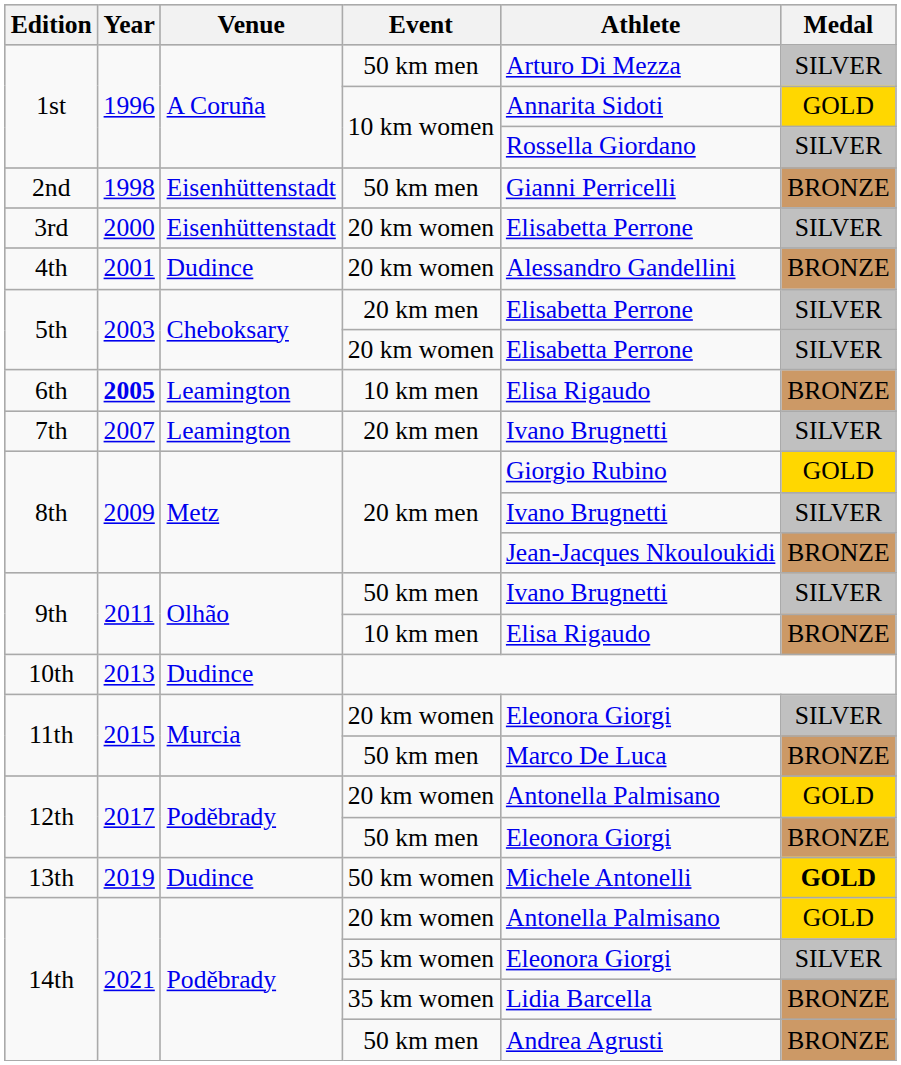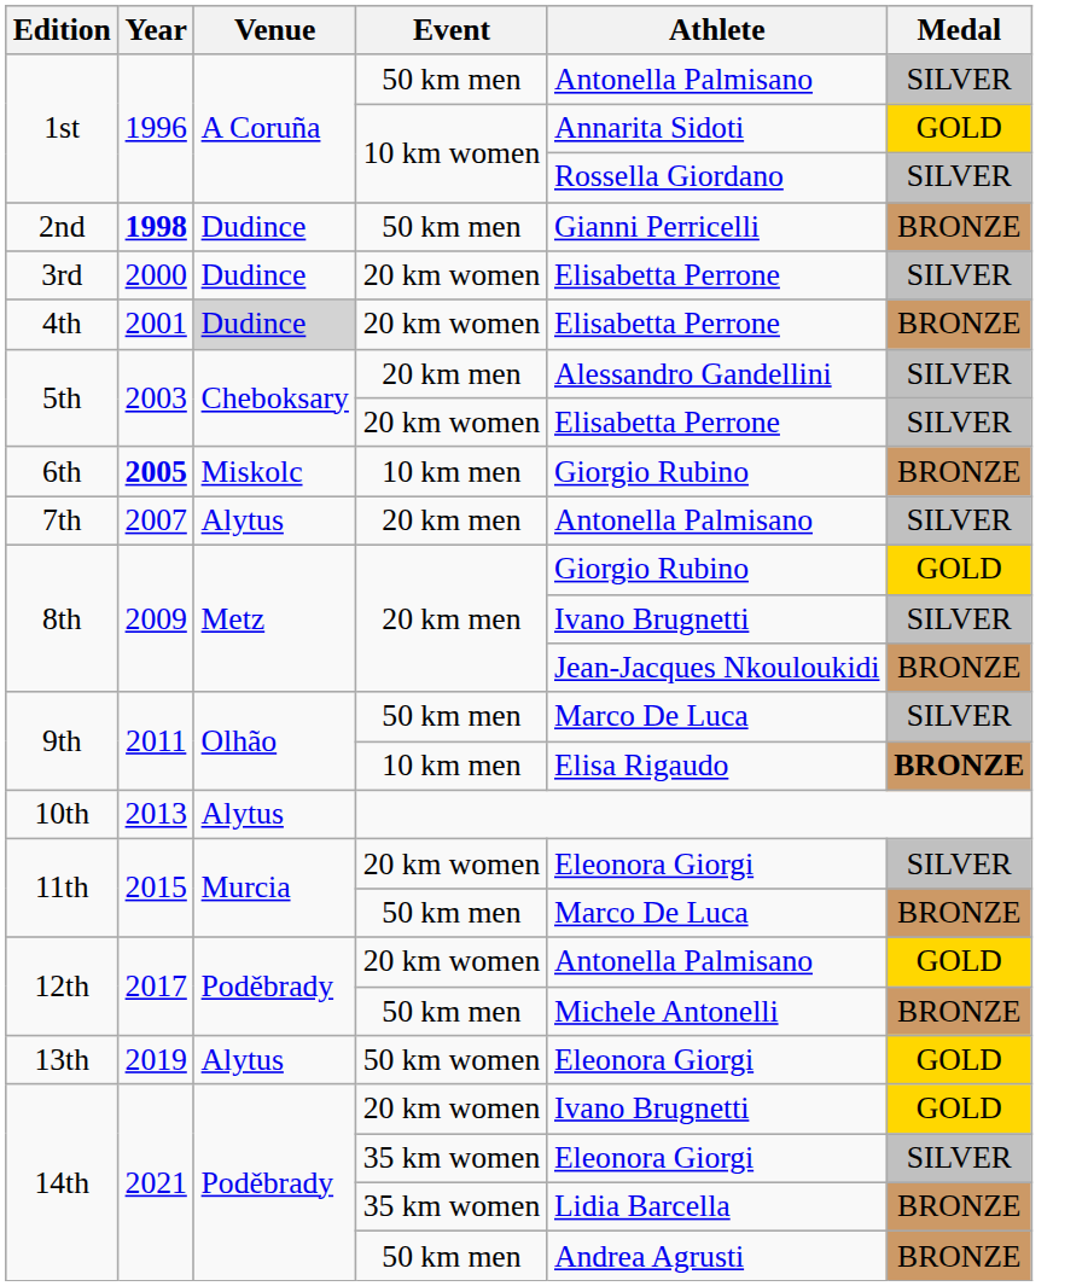 <table class="wikitable sortable" style=" text-align:center;">
 <tr>
 <th>Edition</th>
 <th>Year</th>
 <th>Venue</th>
 <th>Event</th>
 <th>Athlete</th>
 <th>Medal</th>
 </tr>
 <tr>
 <td rowspan=3>1st</td>
 <td rowspan=3><a href='#'>1996</a></td>
 <td rowspan=3 align=left> <a href='#'>A Coruña</a></td>
 <td>50 km men</td>
-<td align=left><a href='#'>Arturo Di Mezza</a></td>
+<td align=left><a href='#'>Antonella Palmisano</a></td>
 <td bgcolor=silver>SILVER</td>
 </tr>
 <tr>
 <td rowspan=2>10 km women</td>
 <td align=left><a href='#'>Annarita Sidoti</a></td>
 <td bgcolor=gold>GOLD</td>
 </tr>
 <tr>
 <td align=left><a href='#'>Rossella Giordano</a></td>
 <td bgcolor=silver>SILVER</td>
 </tr>
 <tr>
 <td>2nd</td>
-<td><a href='#'>1998</a></td>
-<td align=left> <a href='#'>Eisenhüttenstadt</a></td>
+<td><strong><a href='#'>1998</a></strong></td>
+<td align=left> <a href='#'>Dudince</a></td>
 <td>50 km men</td>
 <td align=left><a href='#'>Gianni Perricelli</a></td>
 <td bgcolor=cc9966>BRONZE</td>
 </tr>
 <tr>
 <td>3rd</td>
 <td><a href='#'>2000</a></td>
-<td align=left> <a href='#'>Eisenhüttenstadt</a></td>
+<td align=left> <a href='#'>Dudince</a></td>
 <td>20 km women</td>
 <td align=left><a href='#'>Elisabetta Perrone</a></td>
 <td bgcolor=silver>SILVER</td>
 </tr>
 <tr>
 <td>4th</td>
 <td><a href='#'>2001</a></td>
-<td align=left> <a href='#'>Dudince</a></td>
+<td align=left style="background: lightgrey;"> <a href='#'>Dudince</a></td>
 <td>20 km women</td>
-<td align=left><a href='#'>Alessandro Gandellini</a></td>
+<td align=left><a href='#'>Elisabetta Perrone</a></td>
 <td bgcolor=cc9966>BRONZE</td>
 </tr>
 <tr>
 <td rowspan=2>5th</td>
 <td rowspan=2><a href='#'>2003</a></td>
 <td rowspan=2 align=left> <a href='#'>Cheboksary</a></td>
 <td>20 km men</td>
-<td align=left><a href='#'>Elisabetta Perrone</a></td>
+<td align=left><a href='#'>Alessandro Gandellini</a></td>
 <td bgcolor=silver>SILVER</td>
 </tr>
 <tr>
 <td>20 km women</td>
 <td align=left><a href='#'>Elisabetta Perrone</a></td>
 <td bgcolor=silver>SILVER</td>
 </tr>
 <tr>
 <td>6th</td>
 <td><strong><a href='#'>2005</a></strong></td>
-<td align=left> <a href='#'>Leamington</a></td>
+<td align=left> <a href='#'>Miskolc</a></td>
 <td>10 km men</td>
-<td align=left><a href='#'>Elisa Rigaudo</a></td>
+<td align=left><a href='#'>Giorgio Rubino</a></td>
 <td bgcolor=cc9966>BRONZE</td>
 </tr>
 <tr>
 <td>7th</td>
 <td><a href='#'>2007</a></td>
-<td align=left> <a href='#'>Leamington</a></td>
+<td rowspan=1 align=left> <a href='#'>Alytus</a></td>
 <td>20 km men</td>
-<td align=left><a href='#'>Ivano Brugnetti</a></td>
+<td align=left><a href='#'>Antonella Palmisano</a></td>
 <td bgcolor=silver>SILVER</td>
 </tr>
 <tr>
 <td rowspan=3>8th</td>
 <td rowspan=3><a href='#'>2009</a></td>
 <td align=left rowspan=3> <a href='#'>Metz</a></td>
 <td rowspan=3>20 km men</td>
 <td align=left><a href='#'>Giorgio Rubino</a></td>
 <td bgcolor=gold>GOLD</td>
 </tr>
 <tr>
 <td align=left><a href='#'>Ivano Brugnetti</a></td>
 <td bgcolor=silver>SILVER</td>
 </tr>
 <tr>
 <td align=left><a href='#'>Jean-Jacques Nkouloukidi</a></td>
 <td bgcolor=cc9966>BRONZE</td>
 </tr>
 <tr>
 <td rowspan=2>9th</td>
 <td rowspan=2><a href='#'>2011</a></td>
 <td align=left rowspan=2> <a href='#'>Olhão</a></td>
 <td>50 km men</td>
-<td align=left><a href='#'>Ivano Brugnetti</a></td>
+<td align=left><a href='#'>Marco De Luca</a></td>
 <td bgcolor=silver>SILVER</td>
 </tr>
 <tr>
 <td>10 km men</td>
 <td align=left><a href='#'>Elisa Rigaudo</a></td>
-<td bgcolor=cc9966>BRONZE</td>
+<td bgcolor=cc9966><strong>BRONZE</strong></td>
 </tr>
 <tr>
 <td>10th</td>
 <td><a href='#'>2013</a></td>
-<td align=left> <a href='#'>Dudince</a></td>
+<td rowspan=1 align=left> <a href='#'>Alytus</a></td>
 <td colspan=3></td>
 </tr>
 <tr>
 <td rowspan=2>11th</td>
 <td rowspan=2><a href='#'>2015</a></td>
 <td rowspan=2 align=left> <a href='#'>Murcia</a></td>
 <td>20 km women</td>
 <td align=left><a href='#'>Eleonora Giorgi</a></td>
 <td bgcolor=silver>SILVER</td>
 </tr>
 <tr>
 <td>50 km men</td>
 <td align=left><a href='#'>Marco De Luca</a></td>
 <td bgcolor=cc9966>BRONZE</td>
 </tr>
 <tr>
 <td rowspan=2>12th</td>
 <td rowspan=2><a href='#'>2017</a></td>
 <td rowspan=2 align=left> <a href='#'>Poděbrady</a></td>
 <td>20 km women</td>
 <td align=left><a href='#'>Antonella Palmisano</a></td>
 <td bgcolor=gold>GOLD</td>
 </tr>
 <tr>
 <td>50 km men</td>
-<td align=left><a href='#'>Eleonora Giorgi</a></td>
+<td align=left><a href='#'>Michele Antonelli</a></td>
 <td bgcolor=cc9966>BRONZE</td>
 </tr>
 <tr>
 <td rowspan=1>13th</td>
 <td rowspan=1><a href='#'>2019</a></td>
-<td align=left> <a href='#'>Dudince</a></td>
+<td rowspan=1 align=left> <a href='#'>Alytus</a></td>
 <td>50 km women</td>
-<td align=left><a href='#'>Michele Antonelli</a></td>
-<td bgcolor=gold><strong>GOLD</strong></td>
+<td align=left><a href='#'>Eleonora Giorgi</a></td>
+<td bgcolor=gold>GOLD</td>
 </tr>
 <tr>
 <td rowspan=4>14th</td>
 <td rowspan=4><a href='#'>2021</a></td>
 <td rowspan=4 align=left> <a href='#'>Poděbrady</a></td>
 <td>20 km women</td>
-<td align=left><a href='#'>Antonella Palmisano</a></td>
+<td align=left><a href='#'>Ivano Brugnetti</a></td>
 <td bgcolor=gold>GOLD</td>
 </tr>
 <tr>
 <td>35 km women</td>
 <td align=left><a href='#'>Eleonora Giorgi</a></td>
 <td bgcolor=silver>SILVER</td>
 </tr>
 <tr>
 <td>35 km women</td>
 <td align=left><a href='#'>Lidia Barcella</a></td>
 <td bgcolor=cc9966>BRONZE</td>
 </tr>
 <tr>
 <td>50 km men</td>
 <td align=left><a href='#'>Andrea Agrusti</a></td>
 <td bgcolor=cc9966>BRONZE</td>
 </tr>
 </table>
